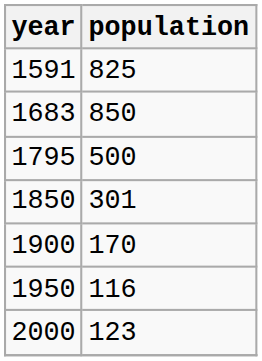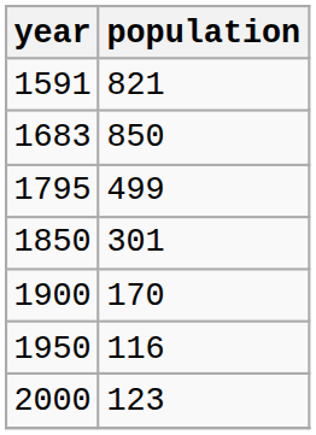 <table class="wikitable">
 <tr>
 <th>year</th>
 <th>population</th>
 </tr>
 <tr>
 <td>1591</td>
-<td>825</td>
+<td>821</td>
 </tr>
 <tr>
 <td>1683</td>
 <td>850</td>
 </tr>
 <tr>
 <td>1795</td>
-<td>500</td>
+<td>499</td>
 </tr>
 <tr>
 <td>1850</td>
 <td>301</td>
 </tr>
 <tr>
 <td>1900</td>
 <td>170</td>
 </tr>
 <tr>
 <td>1950</td>
 <td>116</td>
 </tr>
 <tr>
 <td>2000</td>
 <td>123</td>
 </tr>
 <tr>
 </tr>
 </table>
